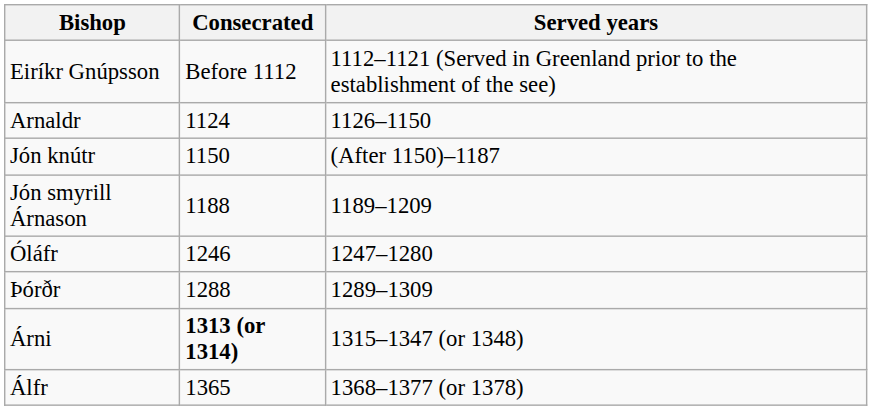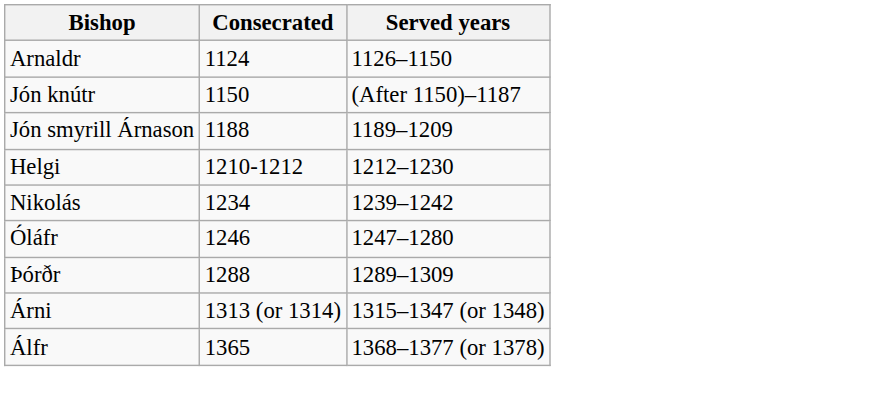 <table class="wikitable">
 <tr>
 <th>Bishop</th>
 <th>Consecrated</th>
 <th>Served years</th>
-</tr>
-<tr>
-<td>Eiríkr Gnúpsson</td>
-<td>Before 1112</td>
-<td>1112–1121 (Served in Greenland prior to the establishment of the see)</td>
 </tr>
 <tr>
 <td>Arnaldr</td>
 <td>1124</td>
 <td>1126–1150</td>
 </tr>
 <tr>
 <td>Jón knútr</td>
 <td>1150</td>
 <td>(After 1150)–1187</td>
 </tr>
 <tr>
 <td>Jón smyrill Árnason</td>
 <td>1188</td>
 <td>1189–1209</td>
 </tr>
 <tr>
+<td>Helgi</td>
+<td>1210-1212</td>
+<td>1212–1230</td>
+</tr>
+<tr>
+<td>Nikolás</td>
+<td>1234</td>
+<td>1239–1242</td>
+</tr>
+<tr>
 <td>Óláfr</td>
 <td>1246</td>
 <td>1247–1280</td>
 </tr>
 <tr>
 <td>Þórðr</td>
 <td>1288</td>
 <td>1289–1309</td>
 </tr>
 <tr>
 <td>Árni</td>
-<td><strong>1313 (or 1314)</strong></td>
+<td>1313 (or 1314)</td>
 <td>1315–1347 (or 1348)</td>
 </tr>
 <tr>
 <td>Álfr</td>
 <td>1365</td>
 <td>1368–1377 (or 1378)</td>
 </tr>
 </table>
